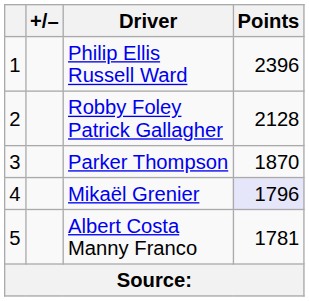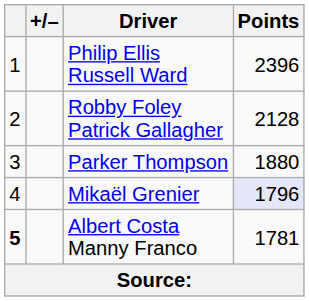 <table class="wikitable" style="font-size: 95%;">
 <tr>
 <th scope="col"></th>
 <th scope="col">+/–</th>
 <th scope="col">Driver</th>
 <th scope="col">Points</th>
 </tr>
 <tr>
 <td align=center>1</td>
 <td align=left></td>
 <td> <a href='#'>Philip Ellis</a><br> <a href='#'>Russell Ward</a></td>
 <td align=right>2396</td>
 </tr>
 <tr>
 <td align=center>2</td>
 <td align=left></td>
 <td> <a href='#'>Robby Foley</a><br> <a href='#'>Patrick Gallagher</a></td>
 <td align=right>2128</td>
 </tr>
 <tr>
 <td align=center>3</td>
 <td align=left></td>
 <td> <a href='#'>Parker Thompson</a></td>
-<td align=right>1870</td>
+<td align=right>1880</td>
 </tr>
 <tr>
 <td align=center>4</td>
 <td align=left></td>
 <td> <a href='#'>Mikaël Grenier</a></td>
 <td align=right style="background: lavender;">1796</td>
 </tr>
 <tr>
-<td align=center>5</td>
+<td align=center><strong>5</strong></td>
 <td align=left></td>
 <td> <a href='#'>Albert Costa</a><br> Manny Franco</td>
 <td align=right>1781</td>
 </tr>
 <tr>
 <th colspan=5>Source:</th>
 </tr>
 </table>
